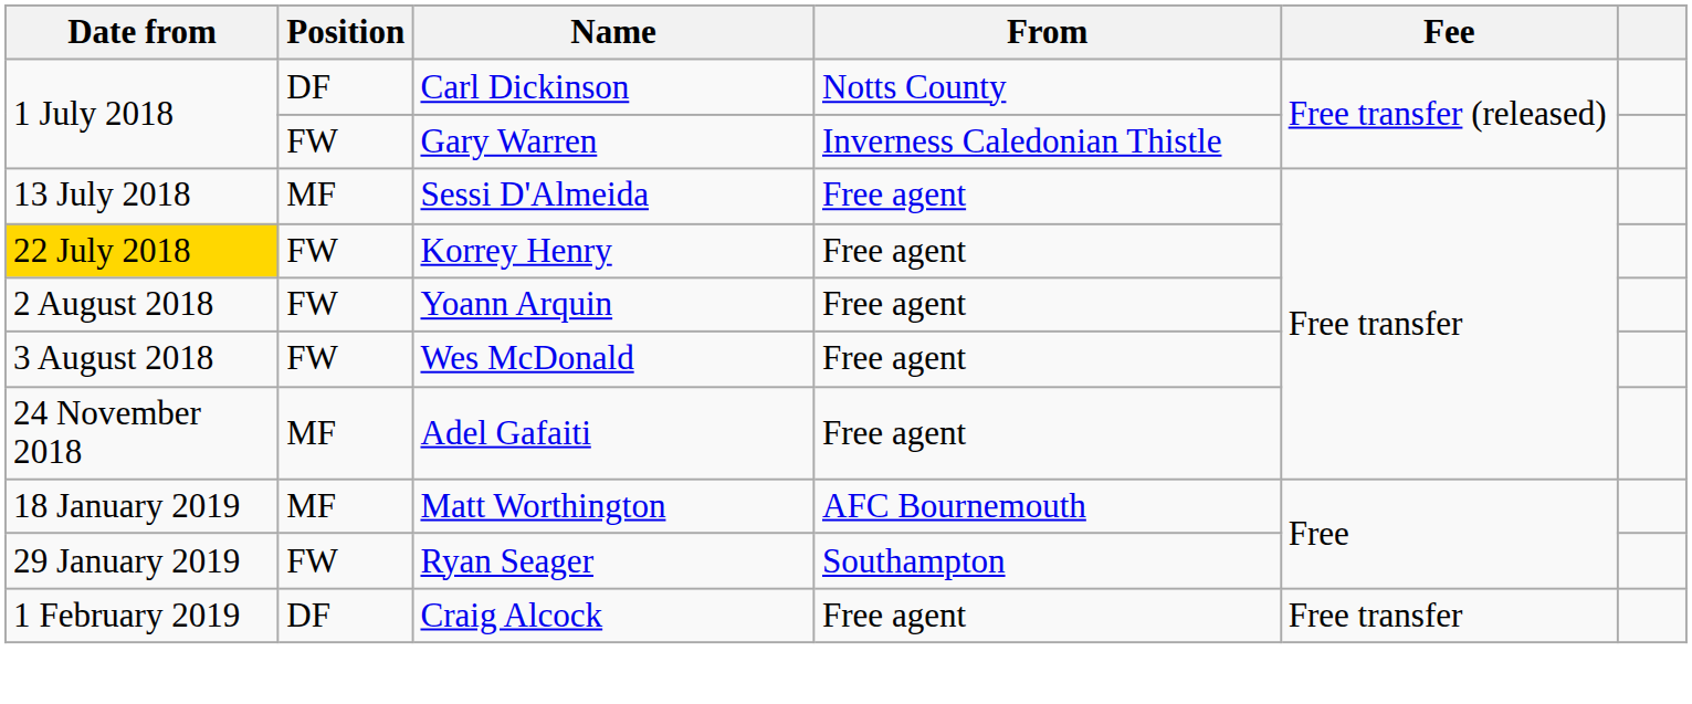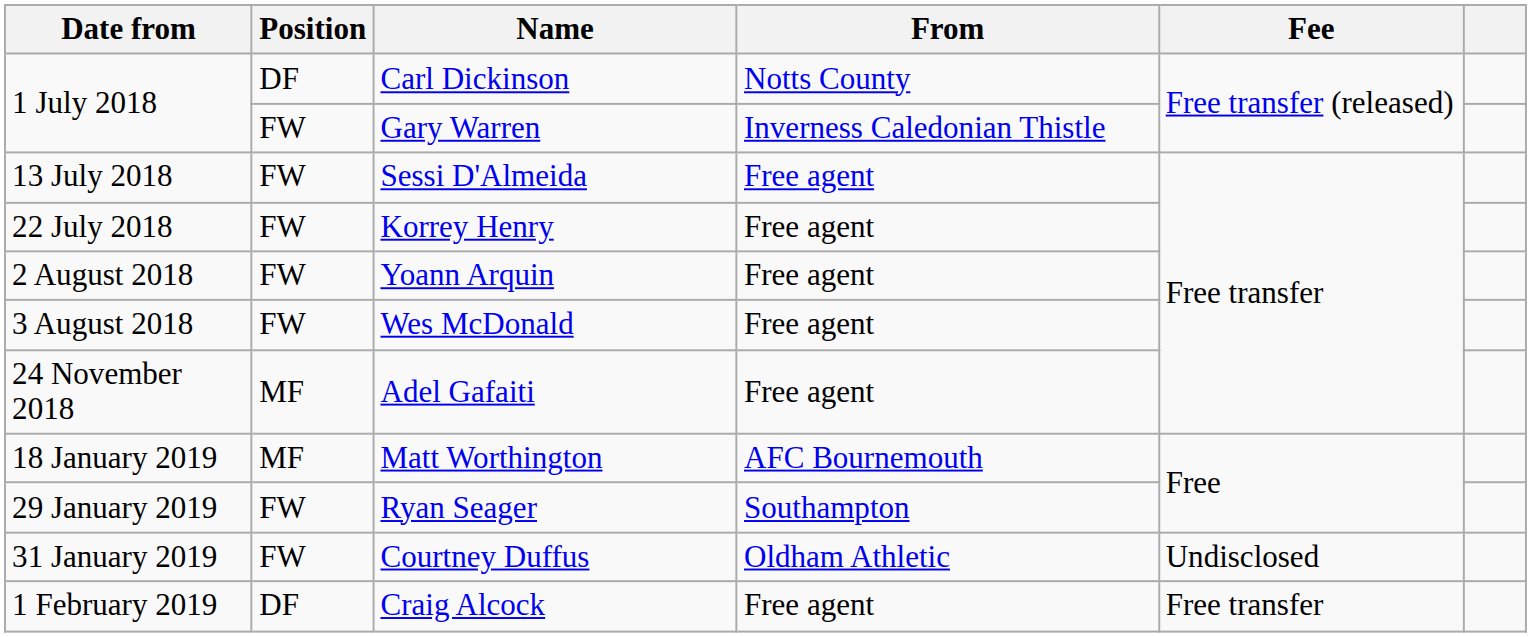 <table class="wikitable">
 <tr>
 <th style="width:120px">Date from</th>
 <th style="width:50px">Position</th>
 <th style="width:180px">Name</th>
 <th style="width:210px">From</th>
 <th style="width:150px">Fee</th>
 <th style="width:25px"></th>
 </tr>
 <tr>
 <td rowspan="2">1 July 2018</td>
 <td>DF</td>
 <td> <a href='#'>Carl Dickinson</a></td>
 <td><a href='#'>Notts County</a></td>
 <td rowspan="2"><a href='#'>Free transfer</a> (released)</td>
 <td></td>
 </tr>
 <tr>
 <td>FW</td>
 <td> <a href='#'>Gary Warren</a></td>
 <td> <a href='#'>Inverness Caledonian Thistle</a></td>
 <td></td>
 </tr>
 <tr>
 <td>13 July 2018</td>
-<td>MF</td>
+<td>FW</td>
 <td> <a href='#'>Sessi D'Almeida</a></td>
 <td><a href='#'>Free agent</a></td>
 <td rowspan="5">Free transfer</td>
 <td></td>
 </tr>
 <tr>
-<td style="background: gold;">22 July 2018</td>
+<td>22 July 2018</td>
 <td>FW</td>
 <td> <a href='#'>Korrey Henry</a></td>
 <td>Free agent</td>
 <td></td>
 </tr>
 <tr>
 <td>2 August 2018</td>
 <td>FW</td>
 <td> <a href='#'>Yoann Arquin</a></td>
 <td>Free agent</td>
 <td></td>
 </tr>
 <tr>
 <td>3 August 2018</td>
 <td>FW</td>
 <td> <a href='#'>Wes McDonald</a></td>
 <td>Free agent</td>
 <td></td>
 </tr>
 <tr>
 <td>24 November 2018</td>
 <td>MF</td>
 <td> <a href='#'>Adel Gafaiti</a></td>
 <td>Free agent</td>
 <td></td>
 </tr>
 <tr>
 <td>18 January 2019</td>
 <td>MF</td>
 <td> <a href='#'>Matt Worthington</a></td>
 <td><a href='#'>AFC Bournemouth</a></td>
 <td rowspan="2">Free</td>
 <td></td>
 </tr>
 <tr>
 <td>29 January 2019</td>
 <td>FW</td>
 <td> <a href='#'>Ryan Seager</a></td>
 <td><a href='#'>Southampton</a></td>
 <td></td>
 </tr>
 <tr>
+<td>31 January 2019</td>
+<td>FW</td>
+<td> <a href='#'>Courtney Duffus</a></td>
+<td><a href='#'>Oldham Athletic</a></td>
+<td>Undisclosed</td>
+<td></td>
+</tr>
+<tr>
 <td>1 February 2019</td>
 <td>DF</td>
 <td> <a href='#'>Craig Alcock</a></td>
 <td>Free agent</td>
 <td>Free transfer</td>
 <td></td>
 </tr>
 </table>
